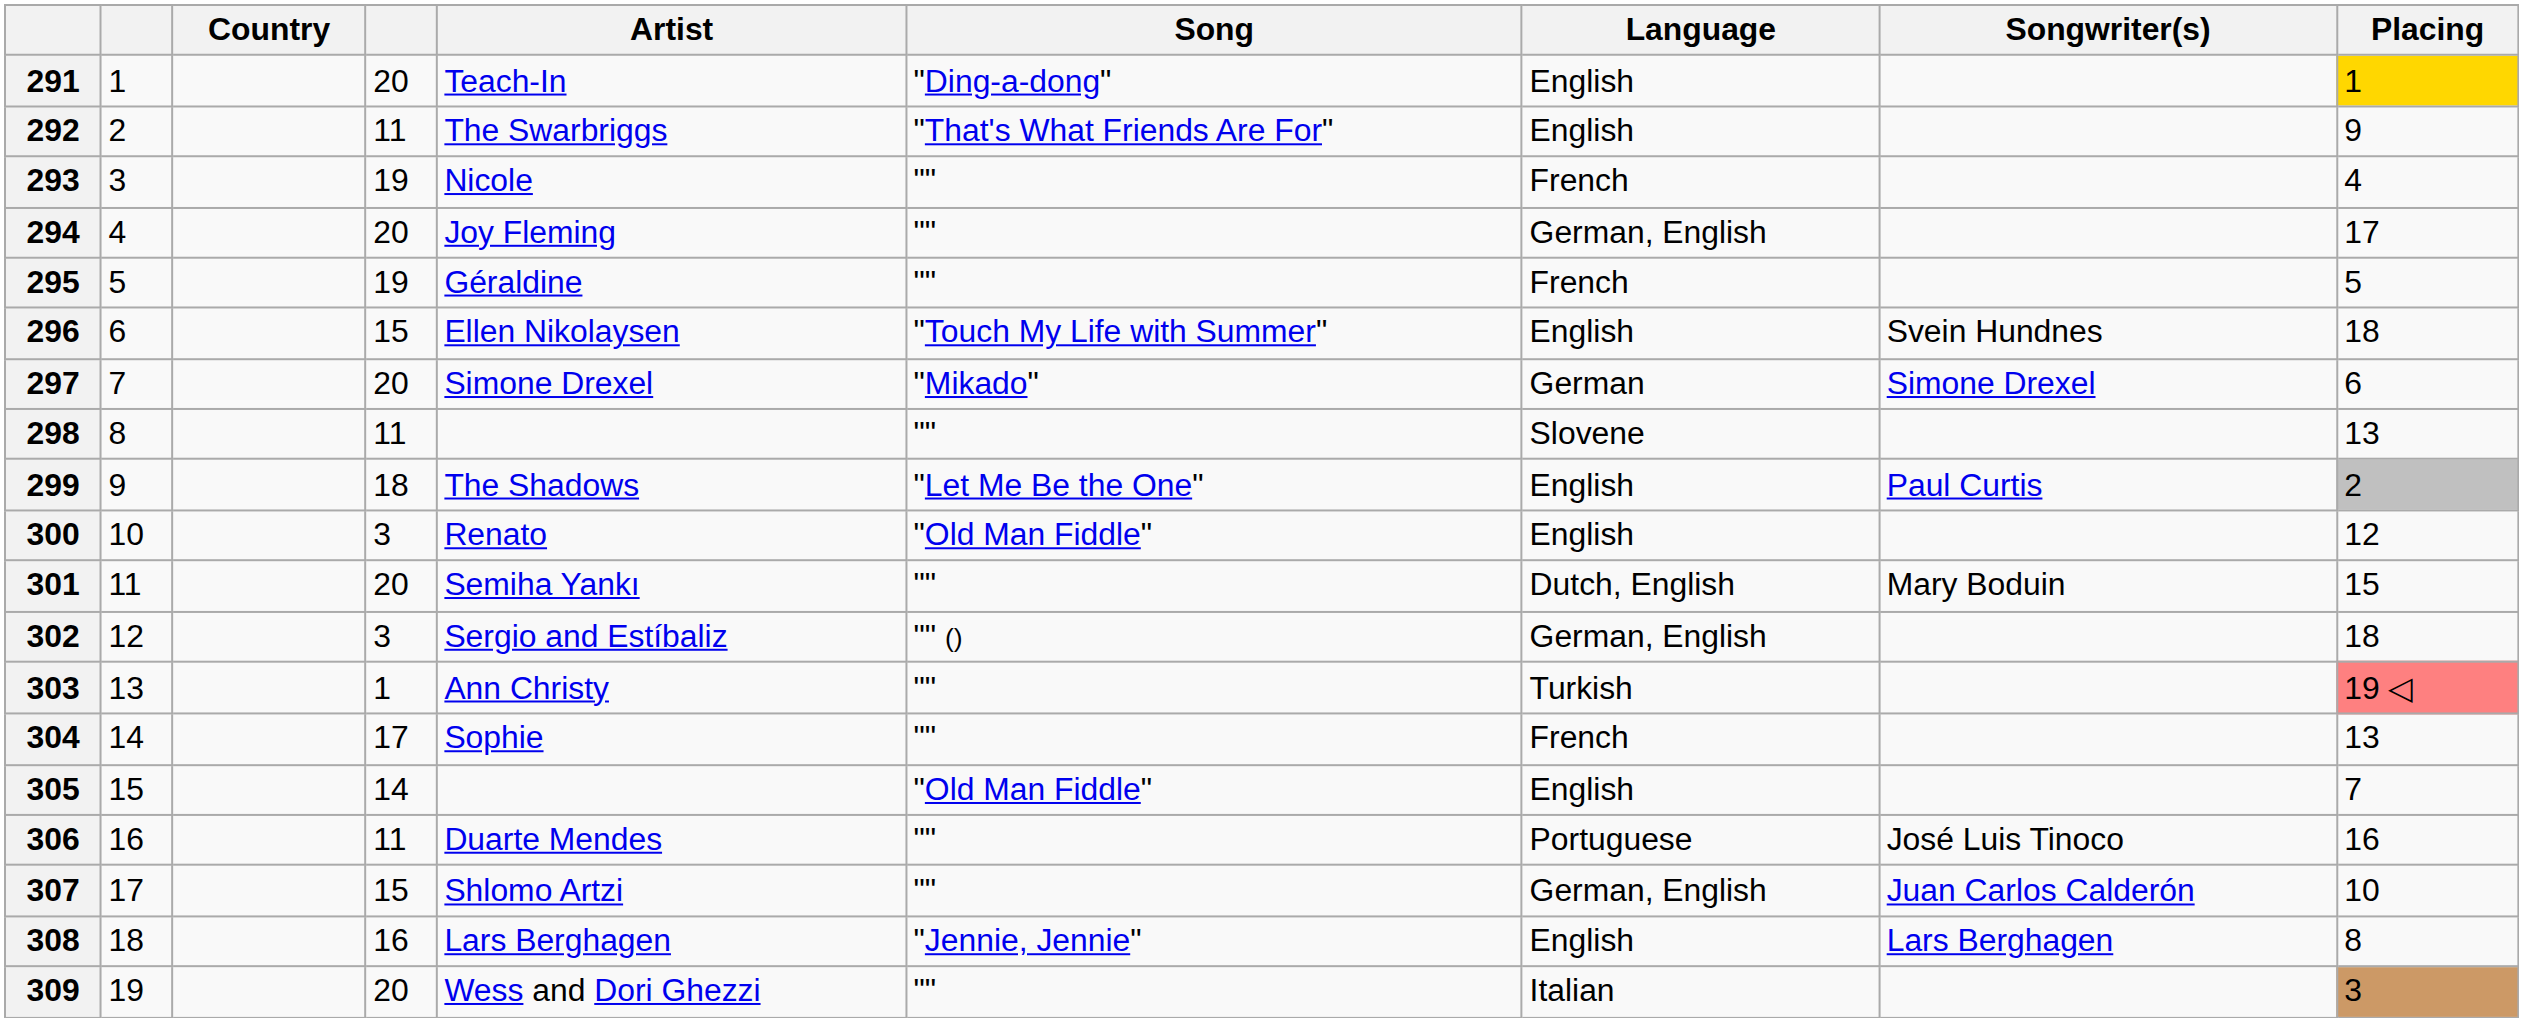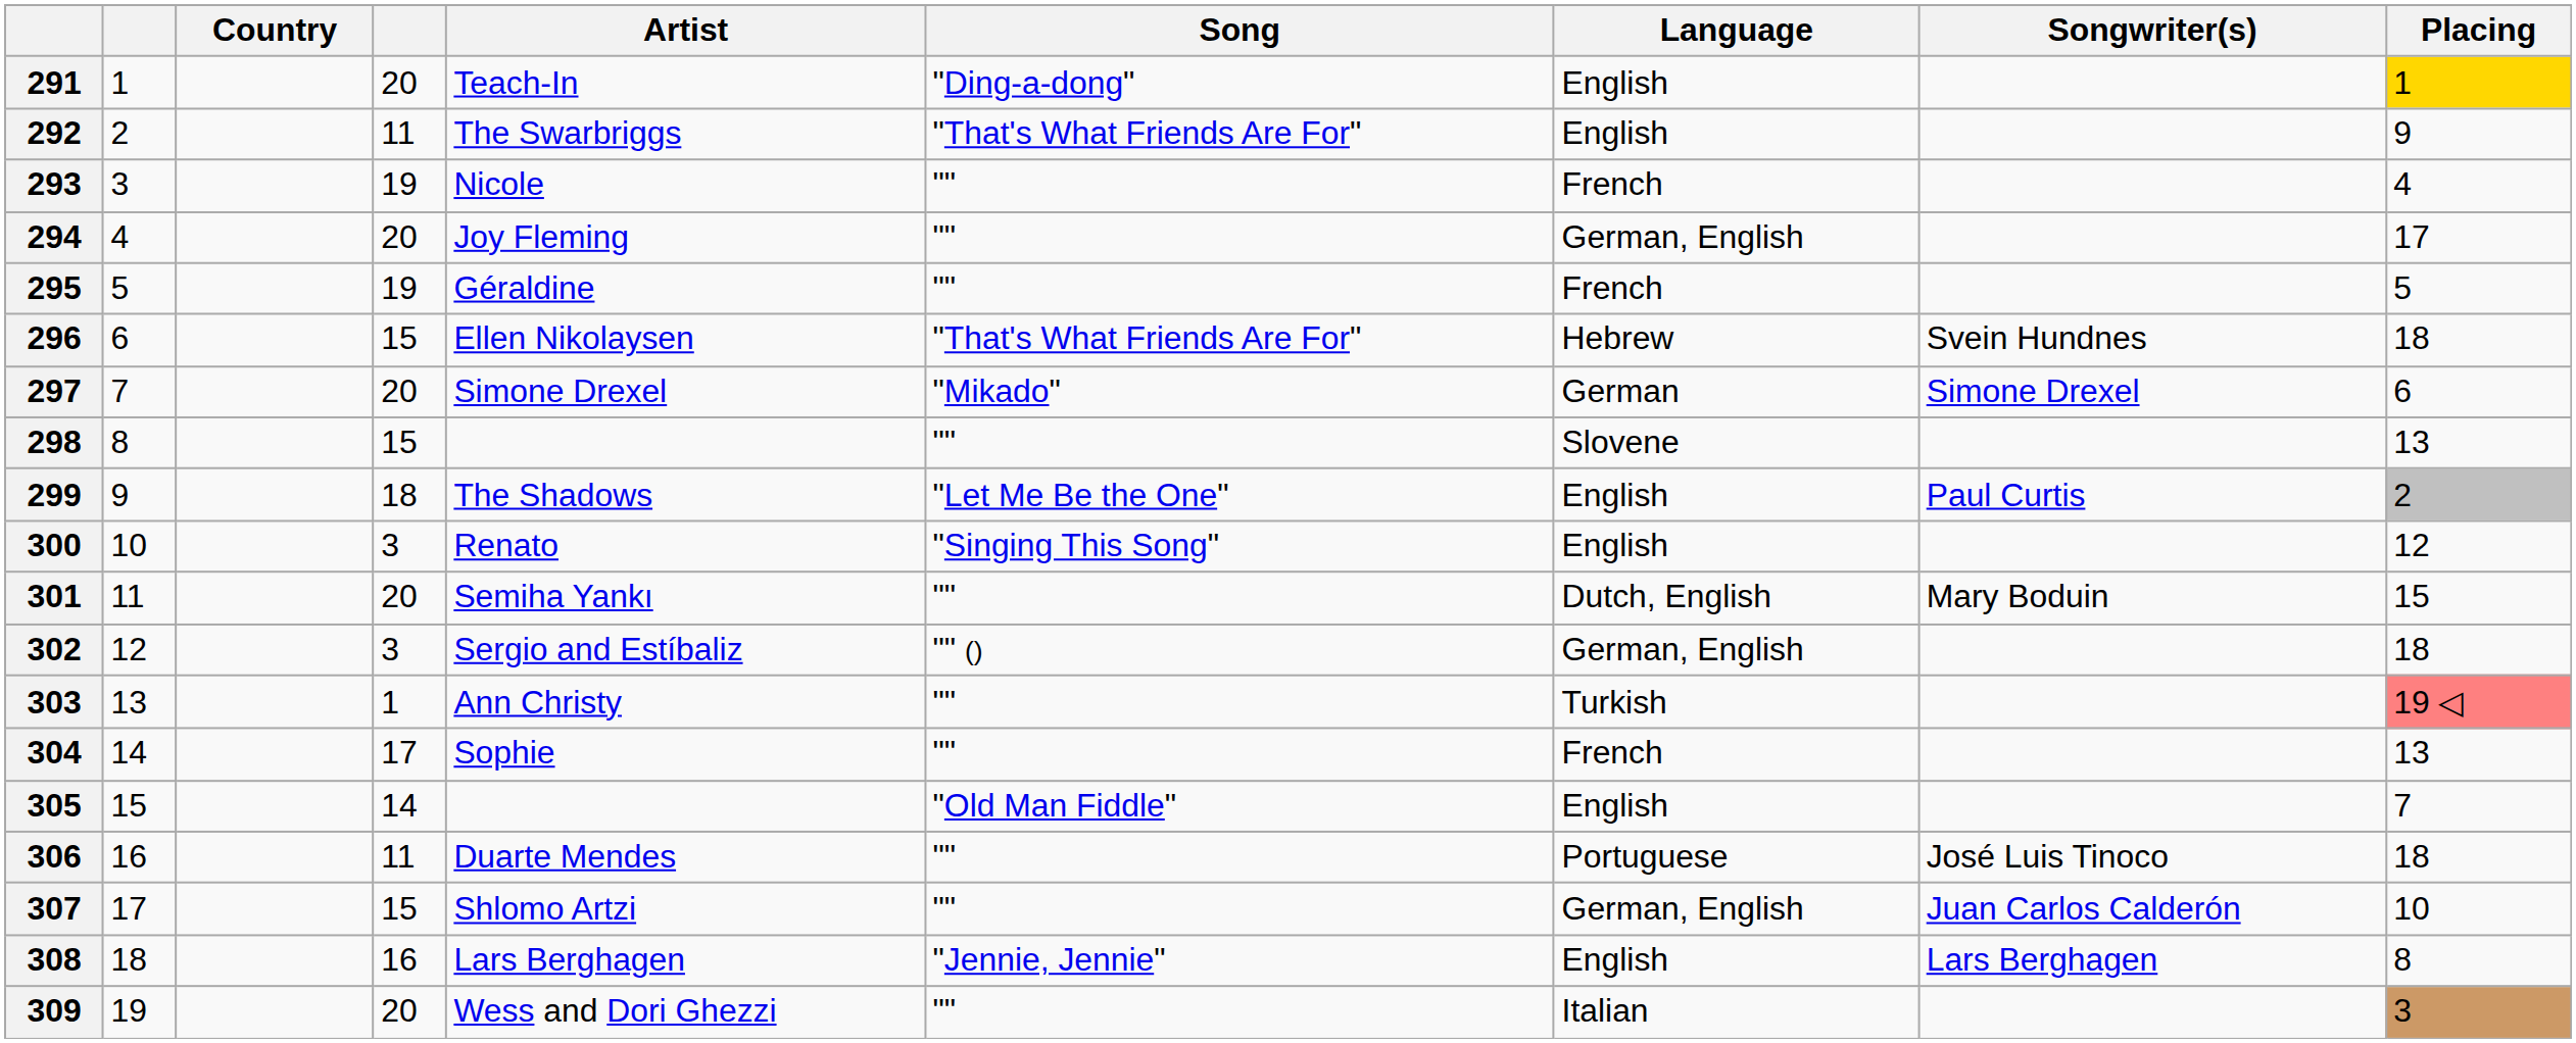 <table class="wikitable plainrowheaders" style="width:100%">
 <tr>
 </tr>
 <tr>
 <th scope="col"></th>
 <th scope="col"></th>
 <th scope="col">Country</th>
 <th scope="col"></th>
 <th scope="col">Artist</th>
 <th scope="col">Song</th>
 <th scope="col">Language</th>
 <th scope="col">Songwriter(s)</th>
 <th scope="col">Placing</th>
 </tr>
 <tr>
 <th scope="row">291</th>
 <td>1</td>
 <td></td>
 <td>20</td>
 <td><a href='#'>Teach-In</a></td>
 <td>"<a href='#'>Ding-a-dong</a>"</td>
 <td>English</td>
 <td></td>
 <td bgcolor="gold">1</td>
 </tr>
 <tr>
 <th scope="row">292</th>
 <td>2</td>
 <td></td>
 <td>11</td>
 <td><a href='#'>The Swarbriggs</a></td>
 <td>"<a href='#'>That's What Friends Are For</a>"</td>
 <td>English</td>
 <td></td>
 <td>9</td>
 </tr>
 <tr>
 <th scope="row">293</th>
 <td>3</td>
 <td></td>
 <td>19</td>
 <td><a href='#'>Nicole</a></td>
 <td>""</td>
 <td>French</td>
 <td></td>
 <td>4</td>
 </tr>
 <tr>
 <th scope="row">294</th>
 <td>4</td>
 <td></td>
 <td>20</td>
 <td><a href='#'>Joy Fleming</a></td>
 <td>""</td>
 <td>German, English</td>
 <td></td>
 <td>17</td>
 </tr>
 <tr>
 <th scope="row">295</th>
 <td>5</td>
 <td></td>
 <td>19</td>
 <td><a href='#'>Géraldine</a></td>
 <td>""</td>
 <td>French</td>
 <td></td>
 <td>5</td>
 </tr>
 <tr>
 <th scope="row">296</th>
 <td>6</td>
 <td></td>
 <td>15</td>
 <td><a href='#'>Ellen Nikolaysen</a></td>
-<td>"<a href='#'>Touch My Life with Summer</a>"</td>
-<td>English</td>
+<td>"<a href='#'>That's What Friends Are For</a>"</td>
+<td>Hebrew</td>
 <td>Svein Hundnes</td>
 <td>18</td>
 </tr>
 <tr>
 <th scope="row">297</th>
 <td>7</td>
 <td></td>
 <td>20</td>
 <td><a href='#'>Simone Drexel</a></td>
 <td>"<a href='#'>Mikado</a>"</td>
 <td>German</td>
 <td><a href='#'>Simone Drexel</a></td>
 <td>6</td>
 </tr>
 <tr>
 <th scope="row">298</th>
 <td>8</td>
 <td></td>
-<td>11</td>
+<td>15</td>
 <td></td>
 <td>""</td>
 <td>Slovene</td>
 <td></td>
 <td>13</td>
 </tr>
 <tr>
 <th scope="row">299</th>
 <td>9</td>
 <td></td>
 <td>18</td>
 <td><a href='#'>The Shadows</a></td>
 <td>"<a href='#'>Let Me Be the One</a>"</td>
 <td>English</td>
 <td><a href='#'>Paul Curtis</a></td>
 <td bgcolor="silver">2</td>
 </tr>
 <tr>
 <th scope="row">300</th>
 <td>10</td>
 <td></td>
 <td>3</td>
 <td><a href='#'>Renato</a></td>
-<td>"<a href='#'>Old Man Fiddle</a>"</td>
+<td>"<a href='#'>Singing This Song</a>"</td>
 <td>English</td>
 <td></td>
 <td>12</td>
 </tr>
 <tr>
 <th scope="row">301</th>
 <td>11</td>
 <td></td>
 <td>20</td>
 <td><a href='#'>Semiha Yankı</a></td>
 <td>""</td>
 <td>Dutch, English</td>
 <td>Mary Boduin</td>
 <td>15</td>
 </tr>
 <tr>
 <th scope="row">302</th>
 <td>12</td>
 <td></td>
 <td>3</td>
 <td><a href='#'>Sergio and Estíbaliz</a></td>
 <td>"" <small>()</small></td>
 <td>German, English</td>
 <td></td>
 <td>18</td>
 </tr>
 <tr>
 <th scope="row">303</th>
 <td>13</td>
 <td></td>
 <td>1</td>
 <td><a href='#'>Ann Christy</a></td>
 <td>""</td>
 <td>Turkish</td>
 <td></td>
 <td bgcolor="#FE8080">19 ◁</td>
 </tr>
 <tr>
 <th scope="row">304</th>
 <td>14</td>
 <td></td>
 <td>17</td>
 <td><a href='#'>Sophie</a></td>
 <td>""</td>
 <td>French</td>
 <td></td>
 <td>13</td>
 </tr>
 <tr>
 <th scope="row">305</th>
 <td>15</td>
 <td></td>
 <td>14</td>
 <td></td>
 <td>"<a href='#'>Old Man Fiddle</a>"</td>
 <td>English</td>
 <td></td>
 <td>7</td>
 </tr>
 <tr>
 <th scope="row">306</th>
 <td>16</td>
 <td></td>
 <td>11</td>
 <td><a href='#'>Duarte Mendes</a></td>
 <td>""</td>
 <td>Portuguese</td>
 <td>José Luis Tinoco</td>
-<td>16</td>
+<td>18</td>
 </tr>
 <tr>
 <th scope="row">307</th>
 <td>17</td>
 <td></td>
 <td>15</td>
 <td><a href='#'>Shlomo Artzi</a></td>
 <td>""</td>
 <td>German, English</td>
 <td><a href='#'>Juan Carlos Calderón</a></td>
 <td>10</td>
 </tr>
 <tr>
 <th scope="row">308</th>
 <td>18</td>
 <td></td>
 <td>16</td>
 <td><a href='#'>Lars Berghagen</a></td>
 <td>"<a href='#'>Jennie, Jennie</a>"</td>
 <td>English</td>
 <td><a href='#'>Lars Berghagen</a></td>
 <td>8</td>
 </tr>
 <tr>
 <th scope="row">309</th>
 <td>19</td>
 <td></td>
 <td>20</td>
 <td><a href='#'>Wess</a> and <a href='#'>Dori Ghezzi</a></td>
 <td>""</td>
 <td>Italian</td>
 <td></td>
 <td bgcolor="#C96">3</td>
 </tr>
 </table>
